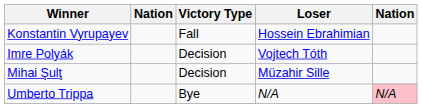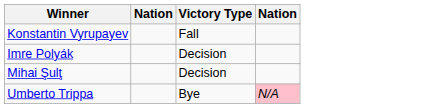 <table class="wikitable sortable" style="text-align:left;">
 <tr>
 <th>Winner</th>
 <th>Nation</th>
 <th>Victory Type</th>
-<th>Loser</th>
 <th>Nation</th>
 </tr>
 <tr>
 <td><a href='#'>Konstantin Vyrupayev</a></td>
 <td></td>
 <td>Fall</td>
-<td><a href='#'>Hossein Ebrahimian</a></td>
 <td></td>
 </tr>
 <tr>
 <td><a href='#'>Imre Polyák</a></td>
 <td></td>
 <td>Decision</td>
-<td><a href='#'>Vojtech Tóth</a></td>
 <td></td>
 </tr>
 <tr>
 <td><a href='#'>Mihai Şulţ</a></td>
 <td></td>
 <td>Decision</td>
-<td><a href='#'>Müzahir Sille</a></td>
 <td></td>
 </tr>
 <tr>
 <td><a href='#'>Umberto Trippa</a></td>
 <td></td>
 <td>Bye</td>
-<td><em>N/A</em></td>
 <td style="background: pink;"><em>N/A</em></td>
 </tr>
 </table>
